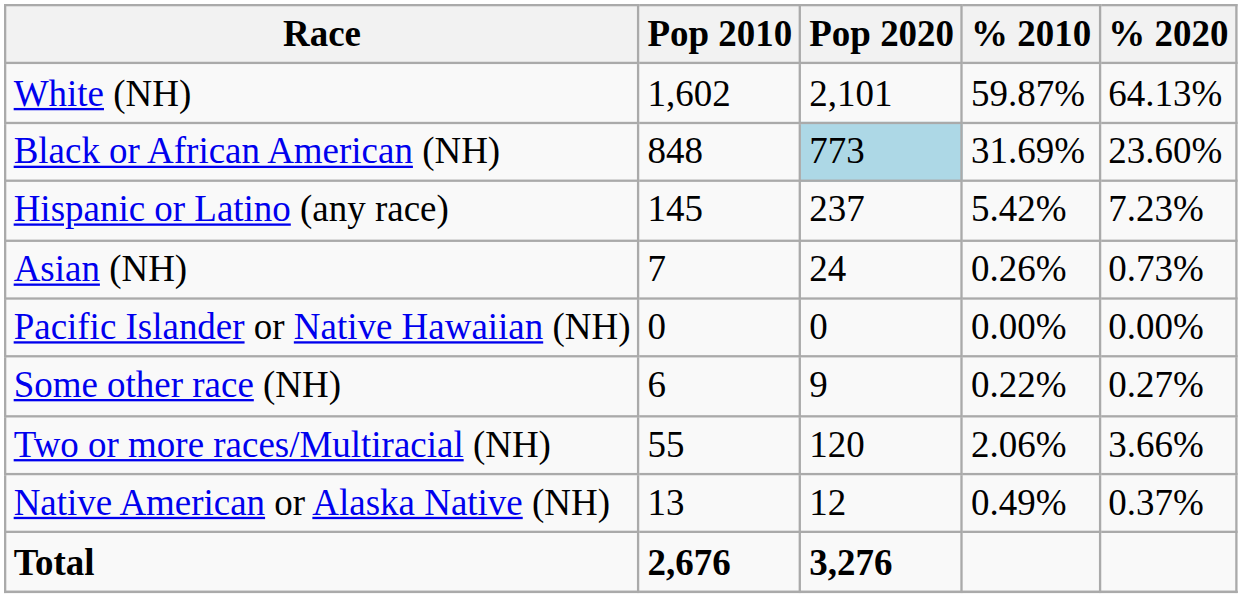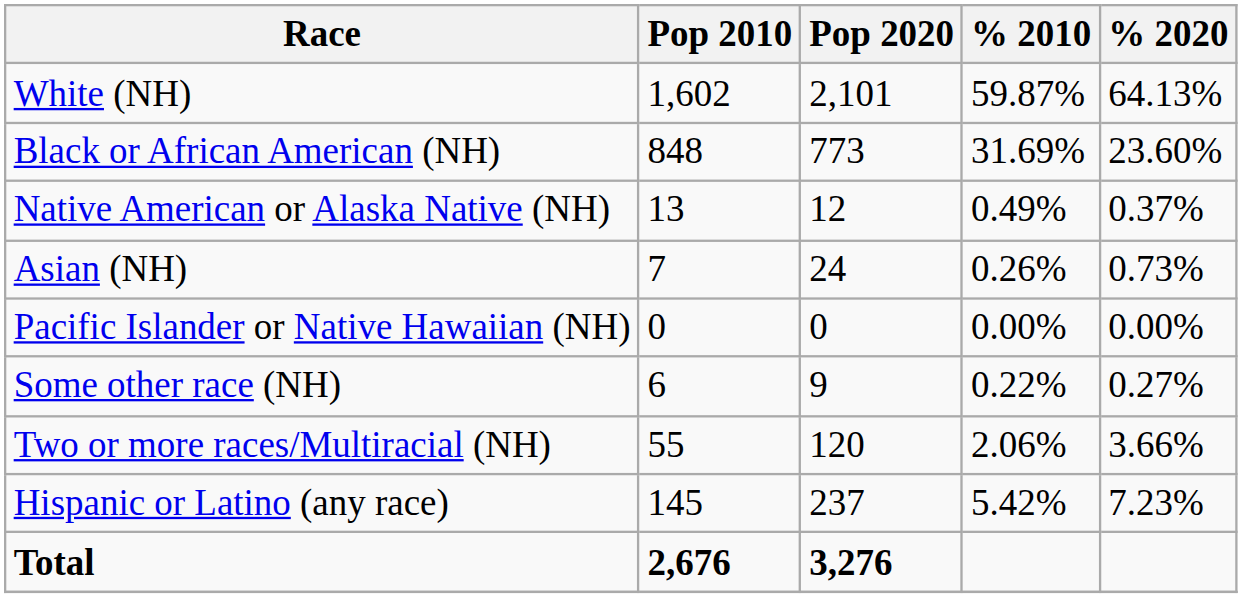 <table class="wikitable">
 <tr>
 <th>Race</th>
 <th>Pop 2010</th>
 <th>Pop 2020</th>
 <th>% 2010</th>
 <th>% 2020</th>
 </tr>
 <tr>
 <td><a href='#'>White</a> (NH)</td>
 <td>1,602</td>
 <td>2,101</td>
 <td>59.87%</td>
 <td>64.13%</td>
 </tr>
 <tr>
 <td><a href='#'>Black or African American</a> (NH)</td>
 <td>848</td>
-<td style="background: lightblue;">773</td>
+<td>773</td>
 <td>31.69%</td>
 <td>23.60%</td>
 </tr>
 <tr>
-<td><a href='#'>Hispanic or Latino</a> (any race)</td>
-<td>145</td>
-<td>237</td>
-<td>5.42%</td>
-<td>7.23%</td>
+<td><a href='#'>Native American</a> or <a href='#'>Alaska Native</a> (NH)</td>
+<td>13</td>
+<td>12</td>
+<td>0.49%</td>
+<td>0.37%</td>
 </tr>
 <tr>
 <td><a href='#'>Asian</a> (NH)</td>
 <td>7</td>
 <td>24</td>
 <td>0.26%</td>
 <td>0.73%</td>
 </tr>
 <tr>
 <td><a href='#'>Pacific Islander</a> or <a href='#'>Native Hawaiian</a> (NH)</td>
 <td>0</td>
 <td>0</td>
 <td>0.00%</td>
 <td>0.00%</td>
 </tr>
 <tr>
 <td><a href='#'>Some other race</a> (NH)</td>
 <td>6</td>
 <td>9</td>
 <td>0.22%</td>
 <td>0.27%</td>
 </tr>
 <tr>
 <td><a href='#'>Two or more races/Multiracial</a> (NH)</td>
 <td>55</td>
 <td>120</td>
 <td>2.06%</td>
 <td>3.66%</td>
 </tr>
 <tr>
-<td><a href='#'>Native American</a> or <a href='#'>Alaska Native</a> (NH)</td>
-<td>13</td>
-<td>12</td>
-<td>0.49%</td>
-<td>0.37%</td>
+<td><a href='#'>Hispanic or Latino</a> (any race)</td>
+<td>145</td>
+<td>237</td>
+<td>5.42%</td>
+<td>7.23%</td>
 </tr>
 <tr>
 <td><strong>Total</strong></td>
 <td><strong>2,676</strong></td>
 <td><strong>3,276</strong></td>
 <td></td>
 <td></td>
 </tr>
 <tr>
 </tr>
 </table>
